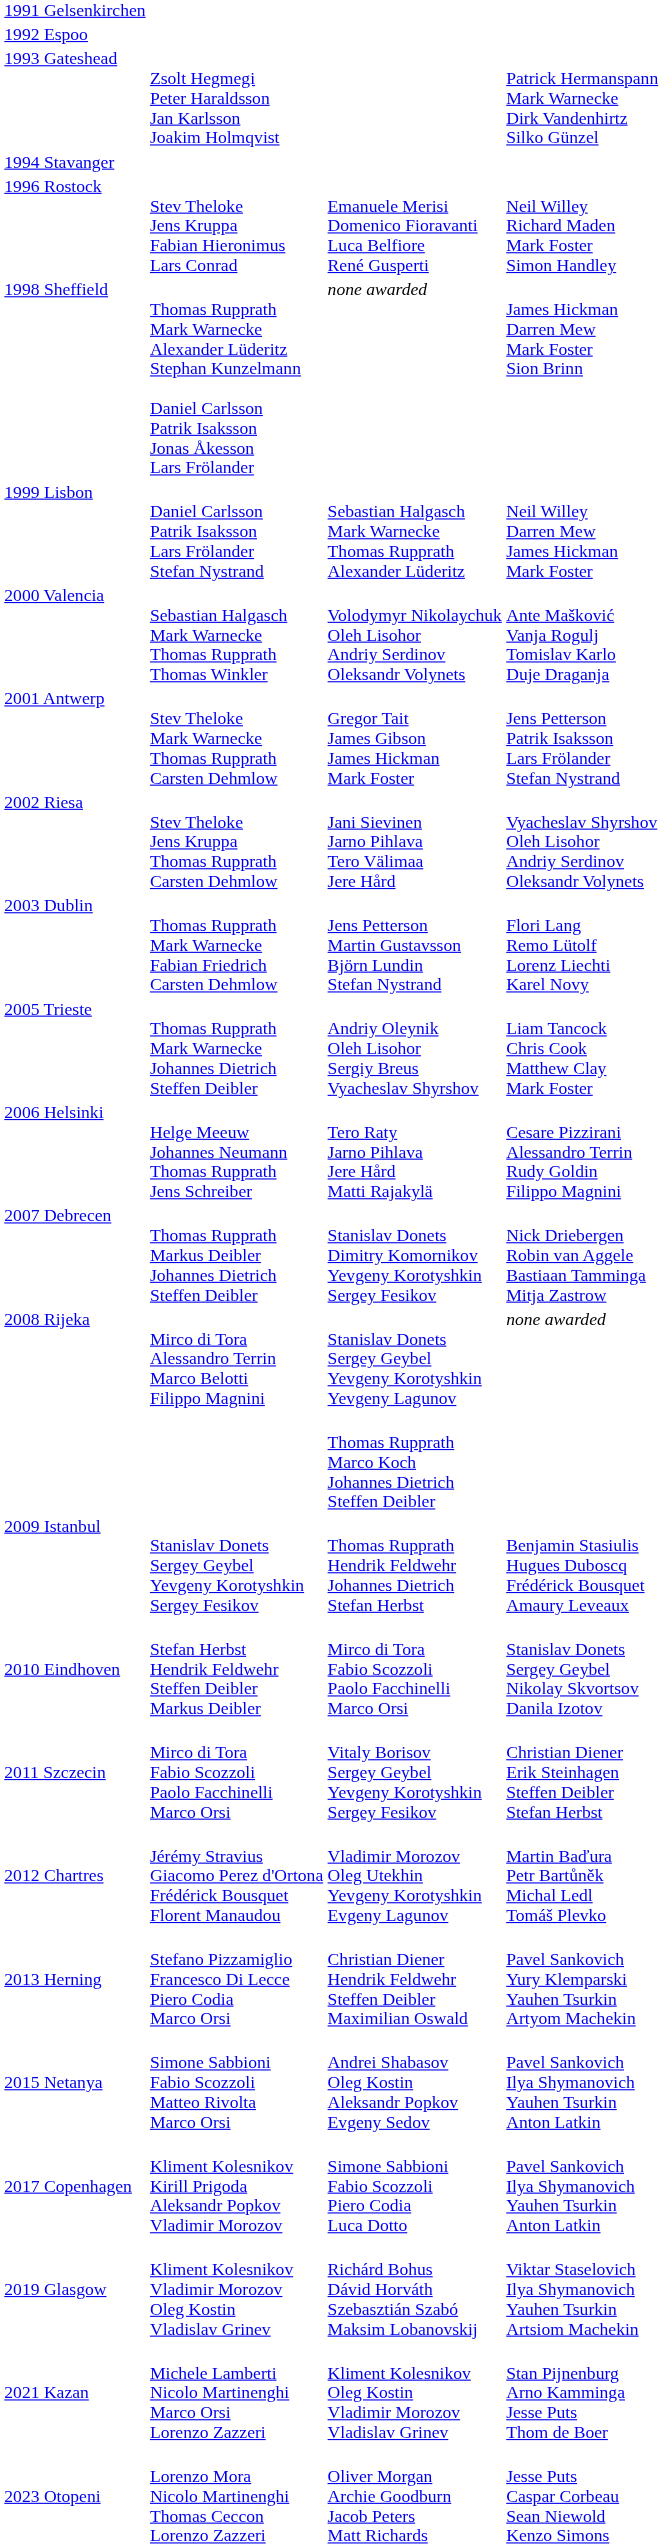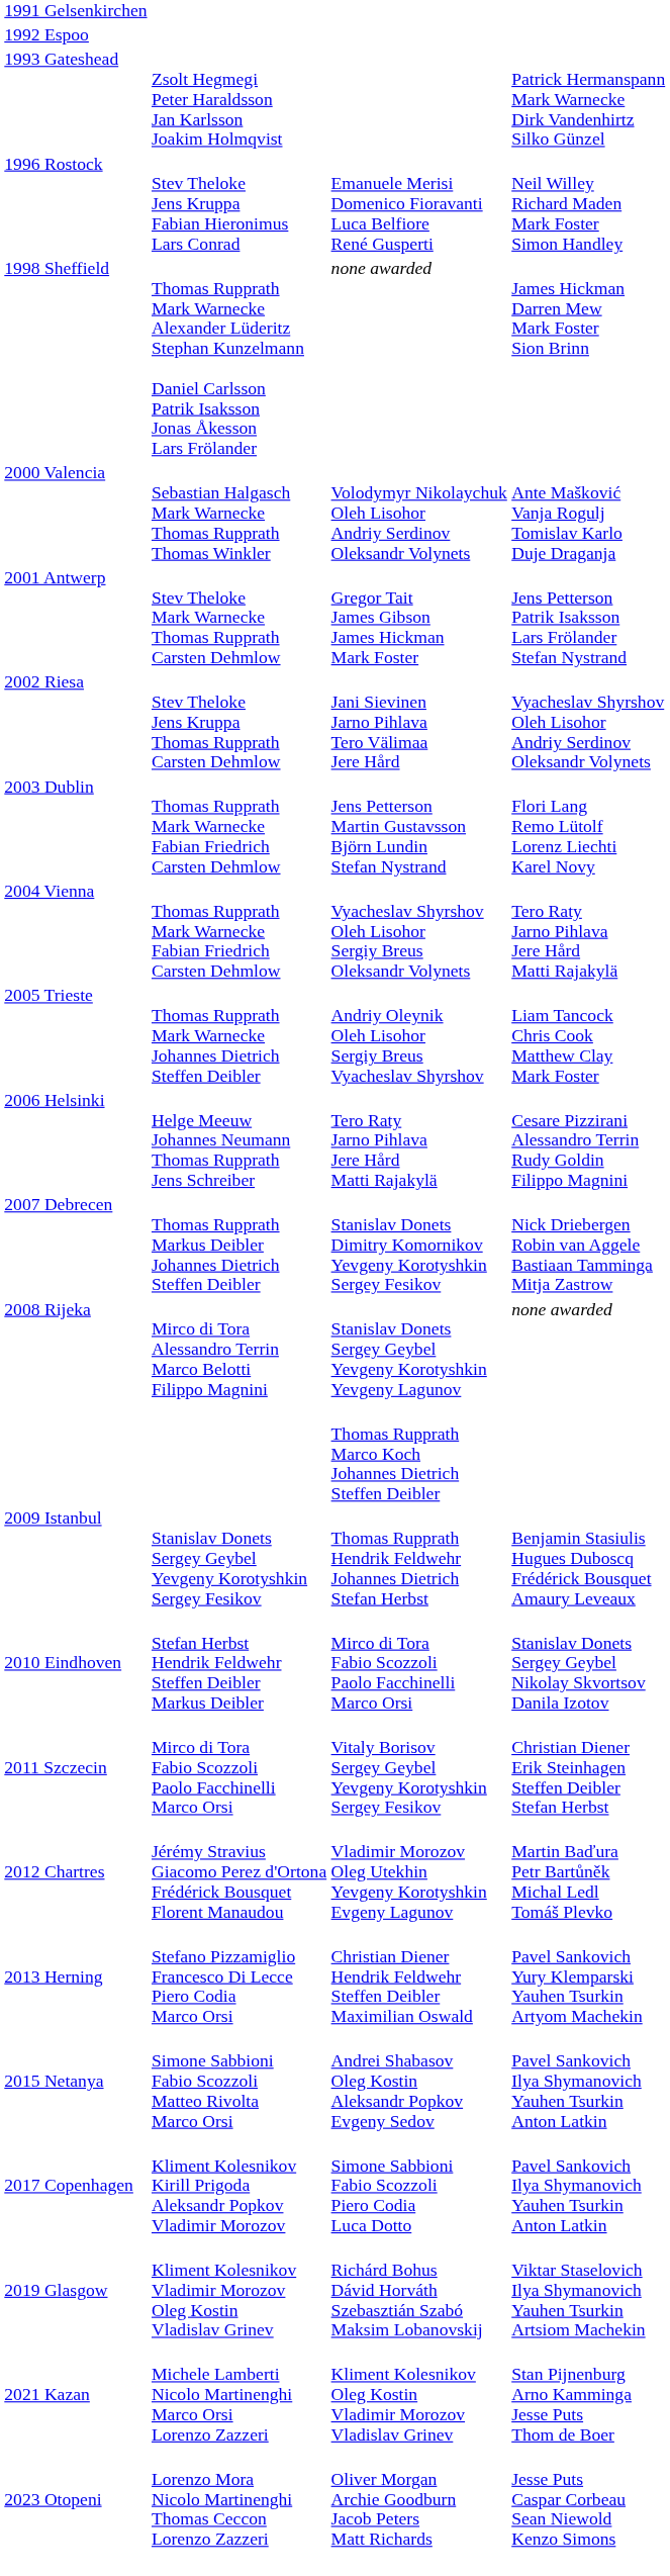 <table>
 <tr valign=top>
 <td><a href='#'>1991 Gelsenkirchen</a></td>
 <td></td>
 <td></td>
 <td></td>
 </tr>
 <tr valign=top>
 <td><a href='#'>1992 Espoo</a></td>
 <td></td>
 <td></td>
 <td></td>
 </tr>
 <tr valign=top>
 <td><a href='#'>1993 Gateshead</a></td>
 <td><br><a href='#'>Zsolt Hegmegi</a><br><a href='#'>Peter Haraldsson</a><br><a href='#'>Jan Karlsson</a><br><a href='#'>Joakim Holmqvist</a></td>
 <td></td>
 <td><br><a href='#'>Patrick Hermanspann</a><br><a href='#'>Mark Warnecke</a><br><a href='#'>Dirk Vandenhirtz</a><br><a href='#'>Silko Günzel</a></td>
 </tr>
 <tr valign=top>
-<td><a href='#'>1994 Stavanger</a></td>
-<td></td>
-<td></td>
-<td></td>
-</tr>
-<tr valign=top>
 <td><a href='#'>1996 Rostock</a></td>
 <td><br><a href='#'>Stev Theloke</a><br><a href='#'>Jens Kruppa</a><br><a href='#'>Fabian Hieronimus</a><br><a href='#'>Lars Conrad</a></td>
 <td><br><a href='#'>Emanuele Merisi</a><br><a href='#'>Domenico Fioravanti</a><br><a href='#'>Luca Belfiore</a><br><a href='#'>René Gusperti</a></td>
 <td><br><a href='#'>Neil Willey</a><br><a href='#'>Richard Maden</a><br><a href='#'>Mark Foster</a><br><a href='#'>Simon Handley</a></td>
 </tr>
 <tr valign=top>
 <td><a href='#'>1998 Sheffield</a></td>
 <td><br><a href='#'>Thomas Rupprath</a><br><a href='#'>Mark Warnecke</a><br><a href='#'>Alexander Lüderitz</a><br><a href='#'>Stephan Kunzelmann</a><br><br><a href='#'>Daniel Carlsson</a><br><a href='#'>Patrik Isaksson</a><br><a href='#'>Jonas Åkesson</a><br><a href='#'>Lars Frölander</a></td>
 <td><em>none awarded</em></td>
 <td><br><a href='#'>James Hickman</a><br><a href='#'>Darren Mew</a><br><a href='#'>Mark Foster</a><br><a href='#'>Sion Brinn</a></td>
-</tr>
-<tr valign=top>
-<td><a href='#'>1999 Lisbon</a></td>
-<td><br><a href='#'>Daniel Carlsson</a><br><a href='#'>Patrik Isaksson</a><br><a href='#'>Lars Frölander</a><br><a href='#'>Stefan Nystrand</a></td>
-<td><br><a href='#'>Sebastian Halgasch</a><br><a href='#'>Mark Warnecke</a><br><a href='#'>Thomas Rupprath</a><br><a href='#'>Alexander Lüderitz</a></td>
-<td><br><a href='#'>Neil Willey</a><br><a href='#'>Darren Mew</a><br><a href='#'>James Hickman</a><br><a href='#'>Mark Foster</a></td>
 </tr>
 <tr valign=top>
 <td><a href='#'>2000 Valencia</a></td>
 <td><br><a href='#'>Sebastian Halgasch</a><br><a href='#'>Mark Warnecke</a><br><a href='#'>Thomas Rupprath</a><br><a href='#'>Thomas Winkler</a></td>
 <td><br><a href='#'>Volodymyr Nikolaychuk</a><br><a href='#'>Oleh Lisohor</a><br><a href='#'>Andriy Serdinov</a><br><a href='#'>Oleksandr Volynets</a></td>
 <td><br><a href='#'>Ante Mašković</a><br><a href='#'>Vanja Rogulj</a><br><a href='#'>Tomislav Karlo</a><br><a href='#'>Duje Draganja</a></td>
 </tr>
 <tr valign=top>
 <td><a href='#'>2001 Antwerp</a></td>
 <td><br><a href='#'>Stev Theloke</a><br><a href='#'>Mark Warnecke</a><br><a href='#'>Thomas Rupprath</a><br><a href='#'>Carsten Dehmlow</a></td>
 <td><br><a href='#'>Gregor Tait</a><br><a href='#'>James Gibson</a><br><a href='#'>James Hickman</a><br><a href='#'>Mark Foster</a></td>
 <td><br><a href='#'>Jens Petterson</a><br><a href='#'>Patrik Isaksson</a><br><a href='#'>Lars Frölander</a><br><a href='#'>Stefan Nystrand</a></td>
 </tr>
 <tr valign=top>
 <td><a href='#'>2002 Riesa</a></td>
 <td><br><a href='#'>Stev Theloke</a><br><a href='#'>Jens Kruppa</a><br><a href='#'>Thomas Rupprath</a><br><a href='#'>Carsten Dehmlow</a></td>
 <td><br><a href='#'>Jani Sievinen</a><br><a href='#'>Jarno Pihlava</a><br><a href='#'>Tero Välimaa</a><br><a href='#'>Jere Hård</a></td>
 <td><br><a href='#'>Vyacheslav Shyrshov</a><br><a href='#'>Oleh Lisohor</a><br><a href='#'>Andriy Serdinov</a><br><a href='#'>Oleksandr Volynets</a></td>
 </tr>
 <tr valign=top>
 <td><a href='#'>2003 Dublin</a></td>
 <td><br><a href='#'>Thomas Rupprath</a><br><a href='#'>Mark Warnecke</a><br><a href='#'>Fabian Friedrich</a><br><a href='#'>Carsten Dehmlow</a></td>
 <td><br><a href='#'>Jens Petterson</a><br><a href='#'>Martin Gustavsson</a><br><a href='#'>Björn Lundin</a><br><a href='#'>Stefan Nystrand</a></td>
 <td><br><a href='#'>Flori Lang</a><br><a href='#'>Remo Lütolf</a><br><a href='#'>Lorenz Liechti</a><br><a href='#'>Karel Novy</a></td>
+</tr>
+<tr valign=top>
+<td><a href='#'>2004 Vienna</a></td>
+<td><br><a href='#'>Thomas Rupprath</a><br><a href='#'>Mark Warnecke</a><br><a href='#'>Fabian Friedrich</a><br><a href='#'>Carsten Dehmlow</a></td>
+<td><br><a href='#'>Vyacheslav Shyrshov</a><br><a href='#'>Oleh Lisohor</a><br><a href='#'>Sergiy Breus</a><br><a href='#'>Oleksandr Volynets</a></td>
+<td><br><a href='#'>Tero Raty</a><br><a href='#'>Jarno Pihlava</a><br><a href='#'>Jere Hård</a><br><a href='#'>Matti Rajakylä</a></td>
 </tr>
 <tr valign=top>
 <td><a href='#'>2005 Trieste</a></td>
 <td><br><a href='#'>Thomas Rupprath</a><br><a href='#'>Mark Warnecke</a><br><a href='#'>Johannes Dietrich</a><br><a href='#'>Steffen Deibler</a></td>
 <td><br><a href='#'>Andriy Oleynik</a><br><a href='#'>Oleh Lisohor</a><br><a href='#'>Sergiy Breus</a><br><a href='#'>Vyacheslav Shyrshov</a></td>
 <td><br><a href='#'>Liam Tancock</a><br><a href='#'>Chris Cook</a><br><a href='#'>Matthew Clay</a><br><a href='#'>Mark Foster</a></td>
 </tr>
 <tr valign=top>
 <td><a href='#'>2006 Helsinki</a></td>
 <td><br><a href='#'>Helge Meeuw</a><br><a href='#'>Johannes Neumann</a><br><a href='#'>Thomas Rupprath</a><br><a href='#'>Jens Schreiber</a></td>
 <td><br><a href='#'>Tero Raty</a><br><a href='#'>Jarno Pihlava</a><br><a href='#'>Jere Hård</a><br><a href='#'>Matti Rajakylä</a></td>
 <td><br><a href='#'>Cesare Pizzirani</a><br><a href='#'>Alessandro Terrin</a><br><a href='#'>Rudy Goldin</a><br><a href='#'>Filippo Magnini</a></td>
 </tr>
 <tr valign=top>
 <td><a href='#'>2007 Debrecen</a></td>
 <td><br><a href='#'>Thomas Rupprath</a><br><a href='#'>Markus Deibler</a><br><a href='#'>Johannes Dietrich</a><br><a href='#'>Steffen Deibler</a></td>
 <td><br><a href='#'>Stanislav Donets</a><br><a href='#'>Dimitry Komornikov</a><br><a href='#'>Yevgeny Korotyshkin</a><br><a href='#'>Sergey Fesikov</a></td>
 <td><br><a href='#'>Nick Driebergen</a><br><a href='#'>Robin van Aggele</a><br><a href='#'>Bastiaan Tamminga</a><br><a href='#'>Mitja Zastrow</a></td>
 </tr>
 <tr valign=top>
 <td rowspan=2><a href='#'>2008 Rijeka</a></td>
 <td rowspan=2><br><a href='#'>Mirco di Tora</a><br><a href='#'>Alessandro Terrin</a><br><a href='#'>Marco Belotti</a><br><a href='#'>Filippo Magnini</a></td>
 <td><br><a href='#'>Stanislav Donets</a><br><a href='#'>Sergey Geybel</a><br><a href='#'>Yevgeny Korotyshkin</a><br><a href='#'>Yevgeny Lagunov</a></td>
 <td rowspan=2><em>none awarded</em></td>
 </tr>
 <tr>
 <td><br><a href='#'>Thomas Rupprath</a><br><a href='#'>Marco Koch</a><br><a href='#'>Johannes Dietrich</a><br><a href='#'>Steffen Deibler</a></td>
 </tr>
 <tr valign=top>
 <td><a href='#'>2009 Istanbul</a></td>
 <td><br><a href='#'>Stanislav Donets</a><br><a href='#'>Sergey Geybel</a><br><a href='#'>Yevgeny Korotyshkin</a><br><a href='#'>Sergey Fesikov</a></td>
 <td><br><a href='#'>Thomas Rupprath</a><br><a href='#'>Hendrik Feldwehr</a><br><a href='#'>Johannes Dietrich</a><br><a href='#'>Stefan Herbst</a></td>
 <td><br><a href='#'>Benjamin Stasiulis</a><br><a href='#'>Hugues Duboscq</a><br><a href='#'>Frédérick Bousquet</a><br><a href='#'>Amaury Leveaux</a></td>
 </tr>
 <tr>
 <td><a href='#'>2010 Eindhoven</a></td>
 <td><br><a href='#'>Stefan Herbst</a><br><a href='#'>Hendrik Feldwehr</a><br><a href='#'>Steffen Deibler</a><br><a href='#'>Markus Deibler</a></td>
 <td><br><a href='#'>Mirco di Tora</a><br><a href='#'>Fabio Scozzoli</a><br><a href='#'>Paolo Facchinelli</a><br><a href='#'>Marco Orsi</a></td>
 <td><br><a href='#'>Stanislav Donets</a><br><a href='#'>Sergey Geybel</a><br><a href='#'>Nikolay Skvortsov</a><br><a href='#'>Danila Izotov</a></td>
 </tr>
 <tr>
 <td><a href='#'>2011 Szczecin</a></td>
 <td><br><a href='#'>Mirco di Tora</a><br><a href='#'>Fabio Scozzoli</a><br><a href='#'>Paolo Facchinelli</a><br><a href='#'>Marco Orsi</a></td>
 <td><br><a href='#'>Vitaly Borisov</a><br><a href='#'>Sergey Geybel</a><br><a href='#'>Yevgeny Korotyshkin</a><br><a href='#'>Sergey Fesikov</a></td>
 <td><br><a href='#'>Christian Diener</a><br><a href='#'>Erik Steinhagen</a><br><a href='#'>Steffen Deibler</a><br><a href='#'>Stefan Herbst</a></td>
 </tr>
 <tr>
 <td><a href='#'>2012 Chartres</a></td>
 <td><br><a href='#'>Jérémy Stravius</a><br><a href='#'>Giacomo Perez d'Ortona</a><br><a href='#'>Frédérick Bousquet</a><br><a href='#'>Florent Manaudou</a></td>
 <td><br><a href='#'>Vladimir Morozov</a><br><a href='#'>Oleg Utekhin</a><br><a href='#'>Yevgeny Korotyshkin</a><br><a href='#'>Evgeny Lagunov</a></td>
 <td><br><a href='#'>Martin Baďura</a><br><a href='#'>Petr Bartůněk</a><br><a href='#'>Michal Ledl</a><br><a href='#'>Tomáš Plevko</a></td>
 </tr>
 <tr>
 <td><a href='#'>2013 Herning</a></td>
 <td><br><a href='#'>Stefano Pizzamiglio</a><br><a href='#'>Francesco Di Lecce</a><br><a href='#'>Piero Codia</a><br><a href='#'>Marco Orsi</a></td>
 <td><br><a href='#'>Christian Diener</a><br><a href='#'>Hendrik Feldwehr</a><br><a href='#'>Steffen Deibler</a><br><a href='#'>Maximilian Oswald</a></td>
 <td><br><a href='#'>Pavel Sankovich</a><br><a href='#'>Yury Klemparski</a><br><a href='#'>Yauhen Tsurkin</a><br><a href='#'>Artyom Machekin</a></td>
 </tr>
 <tr>
 <td><a href='#'>2015 Netanya</a></td>
 <td><br><a href='#'>Simone Sabbioni</a><br><a href='#'>Fabio Scozzoli</a><br><a href='#'>Matteo Rivolta</a><br><a href='#'>Marco Orsi</a></td>
 <td><br><a href='#'>Andrei Shabasov</a><br><a href='#'>Oleg Kostin</a><br><a href='#'>Aleksandr Popkov</a><br><a href='#'>Evgeny Sedov</a></td>
 <td><br><a href='#'>Pavel Sankovich</a><br><a href='#'>Ilya Shymanovich</a><br><a href='#'>Yauhen Tsurkin</a><br><a href='#'>Anton Latkin</a></td>
 </tr>
 <tr>
 <td><a href='#'>2017 Copenhagen</a></td>
 <td><br><a href='#'>Kliment Kolesnikov</a><br><a href='#'>Kirill Prigoda</a><br><a href='#'>Aleksandr Popkov</a><br><a href='#'>Vladimir Morozov</a></td>
 <td><br><a href='#'>Simone Sabbioni</a><br><a href='#'>Fabio Scozzoli</a><br><a href='#'>Piero Codia</a><br><a href='#'>Luca Dotto</a></td>
 <td><br><a href='#'>Pavel Sankovich</a><br><a href='#'>Ilya Shymanovich</a><br><a href='#'>Yauhen Tsurkin</a><br><a href='#'>Anton Latkin</a></td>
 </tr>
 <tr>
 <td><a href='#'>2019 Glasgow</a></td>
 <td><br><a href='#'>Kliment Kolesnikov</a><br><a href='#'>Vladimir Morozov</a><br><a href='#'>Oleg Kostin</a><br><a href='#'>Vladislav Grinev</a></td>
 <td><br><a href='#'>Richárd Bohus</a><br><a href='#'>Dávid Horváth</a><br><a href='#'>Szebasztián Szabó</a><br><a href='#'>Maksim Lobanovskij</a></td>
 <td><br><a href='#'>Viktar Staselovich</a><br><a href='#'>Ilya Shymanovich</a><br><a href='#'>Yauhen Tsurkin</a><br><a href='#'>Artsiom Machekin</a></td>
 </tr>
 <tr>
 <td><a href='#'>2021 Kazan</a></td>
 <td><br><a href='#'>Michele Lamberti</a><br><a href='#'>Nicolo Martinenghi</a><br><a href='#'>Marco Orsi</a><br><a href='#'>Lorenzo Zazzeri</a></td>
 <td><br><a href='#'>Kliment Kolesnikov</a><br><a href='#'>Oleg Kostin</a><br><a href='#'>Vladimir Morozov</a><br><a href='#'>Vladislav Grinev</a><br></td>
 <td><br><a href='#'>Stan Pijnenburg</a><br><a href='#'>Arno Kamminga</a><br><a href='#'>Jesse Puts</a><br><a href='#'>Thom de Boer</a></td>
 </tr>
 <tr>
 <td><a href='#'>2023 Otopeni</a></td>
 <td><br><a href='#'>Lorenzo Mora</a><br><a href='#'>Nicolo Martinenghi</a><br><a href='#'>Thomas Ceccon</a><br><a href='#'>Lorenzo Zazzeri</a></td>
 <td><br><a href='#'>Oliver Morgan</a><br><a href='#'>Archie Goodburn</a><br><a href='#'>Jacob Peters</a><br><a href='#'>Matt Richards</a><br></td>
 <td><br><a href='#'>Jesse Puts</a><br><a href='#'>Caspar Corbeau</a><br><a href='#'>Sean Niewold</a><br><a href='#'>Kenzo Simons</a></td>
 </tr>
 </table>
